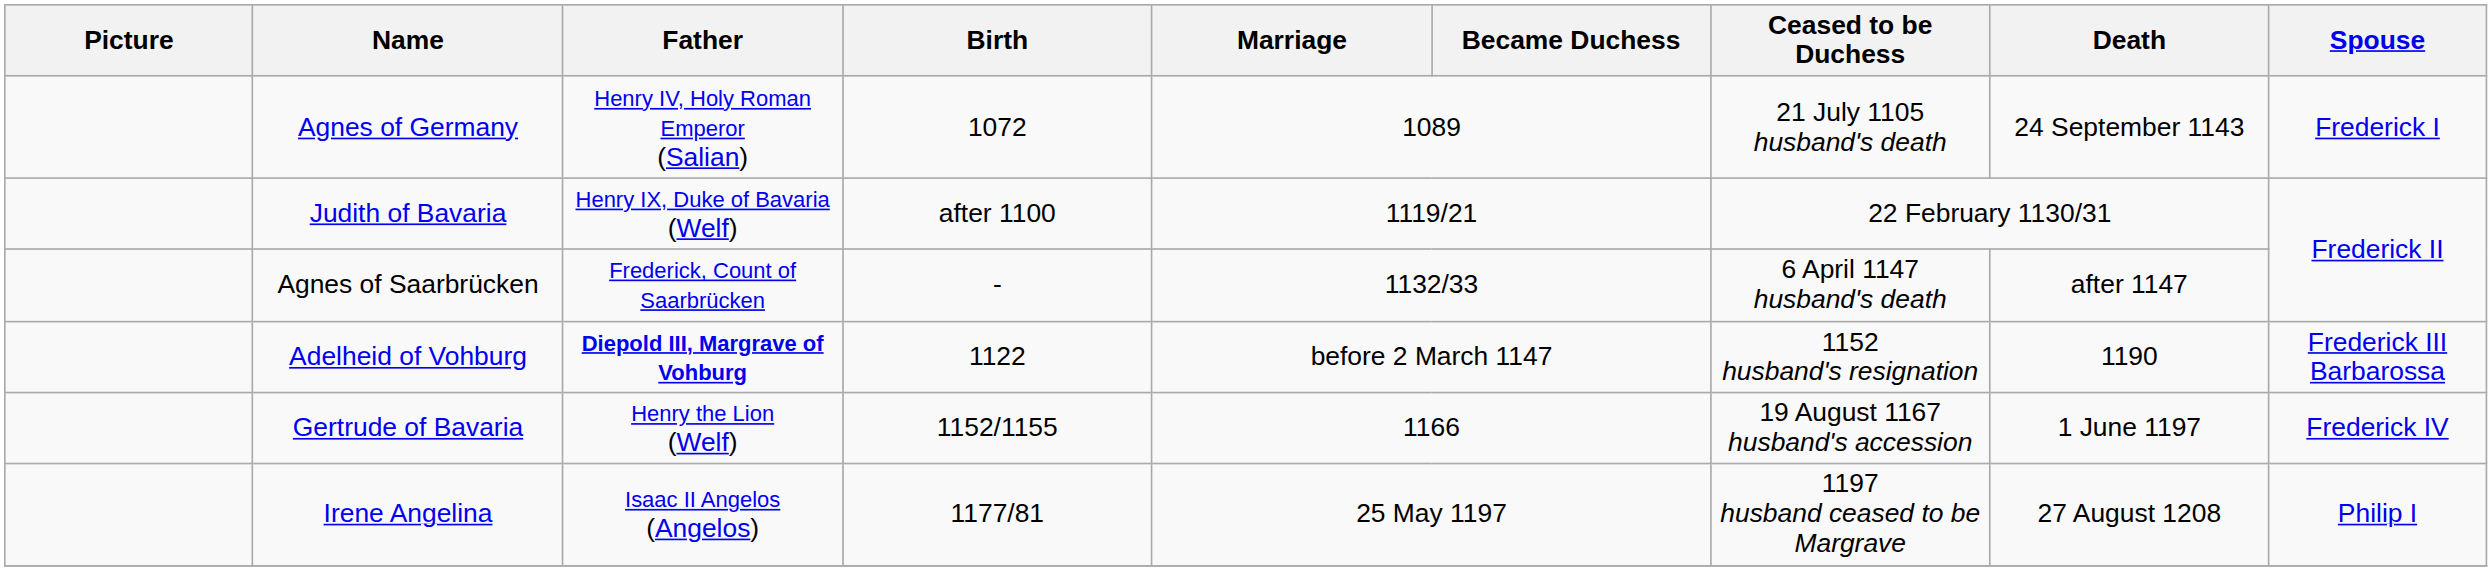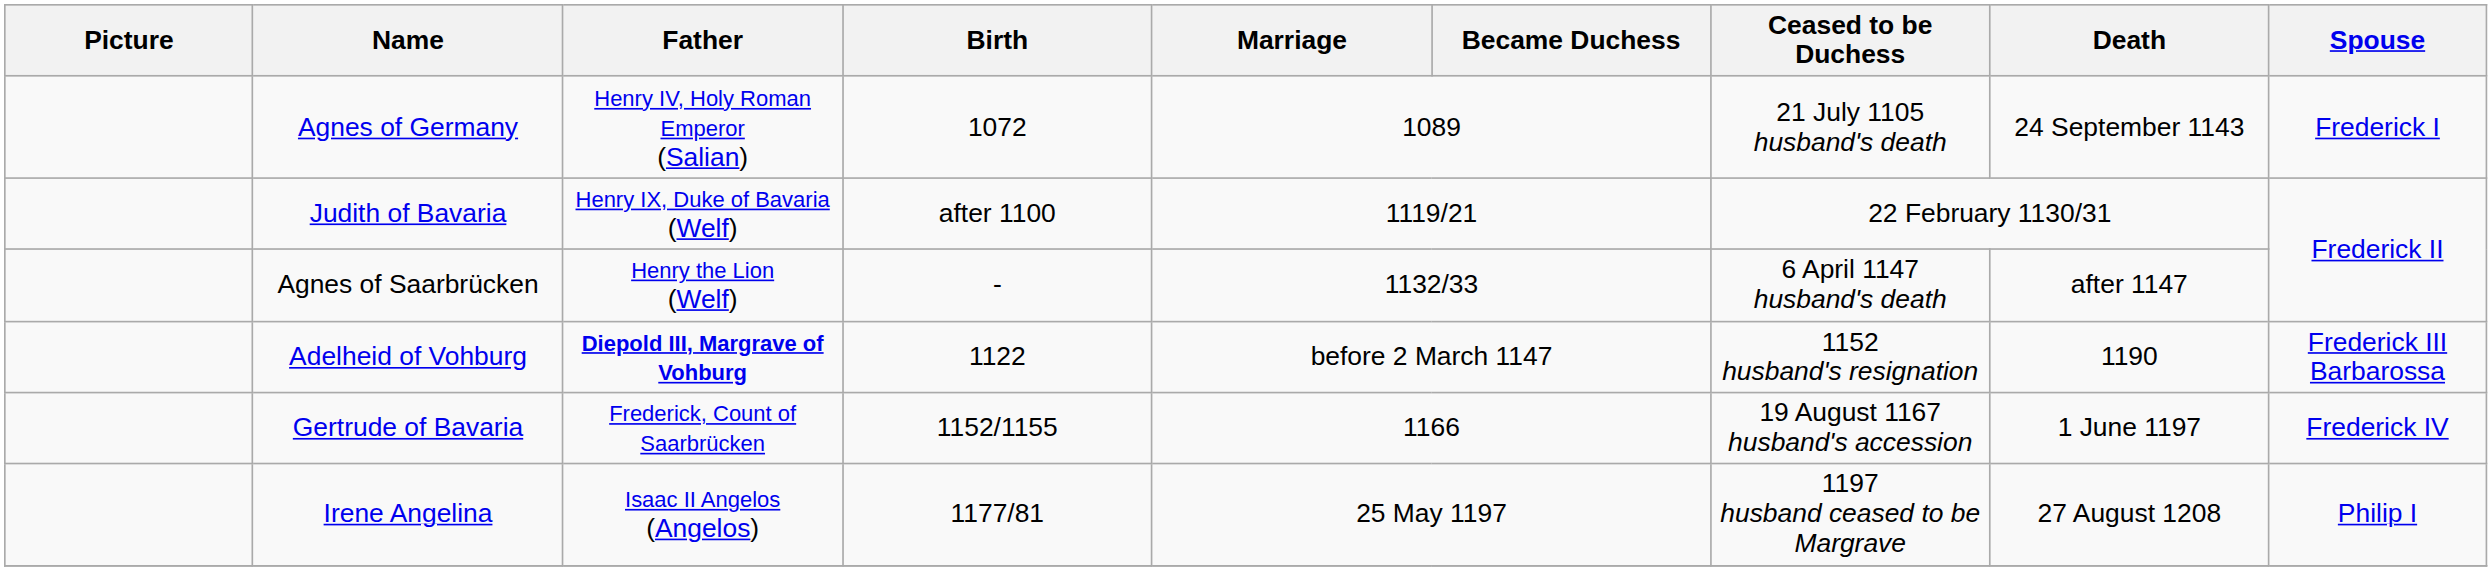 <table width=95% class="wikitable">
 <tr>
 <th width = "8%">Picture</th>
 <th width = "10%">Name</th>
 <th width = "9%">Father</th>
 <th width = "10%">Birth</th>
 <th width = "9%">Marriage</th>
 <th width = "9%">Became Duchess</th>
 <th width = "9%">Ceased to be Duchess</th>
 <th width = "9%">Death</th>
 <th width = "7%"><a href='#'>Spouse</a></th>
 </tr>
 <tr>
 <td align="center"></td>
 <td align="center"><a href='#'>Agnes of Germany</a></td>
 <td align="center"><small><a href='#'>Henry IV, Holy Roman Emperor</a></small><br>(<a href='#'>Salian</a>)</td>
 <td align="center">1072</td>
 <td align="center" colspan="2">1089</td>
 <td align="center">21 July 1105<br><em>husband's death</em></td>
 <td align="center">24 September 1143</td>
 <td align="center"><a href='#'>Frederick I</a></td>
 </tr>
 <tr>
 <td align="center"></td>
 <td align="center"><a href='#'>Judith of Bavaria</a></td>
 <td align="center"><small><a href='#'>Henry IX, Duke of Bavaria</a></small><br>(<a href='#'>Welf</a>)</td>
 <td align="center">after 1100</td>
 <td align="center" colspan="2">1119/21</td>
 <td align="center" colspan="2">22 February 1130/31</td>
 <td align="center" rowspan="2"><a href='#'>Frederick II</a></td>
 </tr>
 <tr>
 <td align="center"></td>
 <td align="center">Agnes of Saarbrücken</td>
-<td align="center"><small><a href='#'>Frederick, Count of Saarbrücken</a></small></td>
+<td align="center"><small><a href='#'>Henry the Lion</a></small> <br>(<a href='#'>Welf</a>)</td>
 <td align="center">-</td>
 <td align="center" colspan="2">1132/33</td>
 <td align="center">6 April 1147<br><em>husband's death</em></td>
 <td align="center">after 1147</td>
 </tr>
 <tr>
 <td align="center"></td>
 <td align="center"><a href='#'>Adelheid of Vohburg</a></td>
 <td align="center"><strong><small><a href='#'>Diepold III, Margrave of Vohburg</a></small></strong></td>
 <td align="center">1122</td>
 <td align="center" colspan="2">before 2 March 1147</td>
 <td align="center">1152<br><em>husband's resignation</em></td>
 <td align="center">1190</td>
 <td align="center"><a href='#'>Frederick III Barbarossa</a></td>
 </tr>
 <tr>
 <td align="center"></td>
 <td align="center"><a href='#'>Gertrude of Bavaria</a></td>
-<td align="center"><small><a href='#'>Henry the Lion</a></small> <br>(<a href='#'>Welf</a>)</td>
+<td align="center"><small><a href='#'>Frederick, Count of Saarbrücken</a></small></td>
 <td align="center">1152/1155</td>
 <td align="center" colspan="2">1166</td>
 <td align="center">19 August 1167<br><em>husband's accession</em></td>
 <td align="center">1 June 1197</td>
 <td align="center"><a href='#'>Frederick IV</a></td>
 </tr>
 <tr>
 <td align="center"></td>
 <td align="center"><a href='#'>Irene Angelina</a></td>
 <td align="center"><small><a href='#'>Isaac II Angelos</a></small><br>(<a href='#'>Angelos</a>)</td>
 <td align="center">1177/81</td>
 <td align="center" colspan="2">25 May 1197</td>
 <td align="center">1197<br><em>husband ceased to be Margrave</em></td>
 <td align="center">27 August 1208</td>
 <td align="center"><a href='#'>Philip I</a></td>
 </tr>
 <tr>
 </tr>
 </table>
